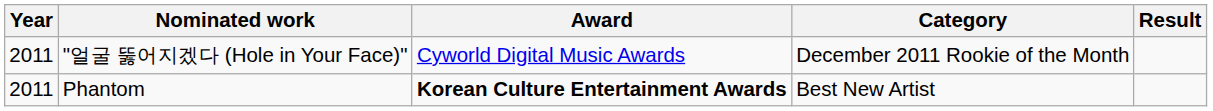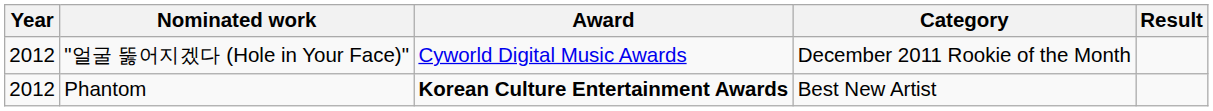 <table class="wikitable">
 <tr>
 <th>Year</th>
 <th>Nominated work</th>
 <th>Award</th>
 <th>Category</th>
 <th>Result</th>
 </tr>
 <tr>
-<td>2011</td>
+<td>2012</td>
 <td>"얼굴 뚫어지겠다 (Hole in Your Face)"</td>
 <td><a href='#'>Cyworld Digital Music Awards</a></td>
 <td>December 2011 Rookie of the Month</td>
 <td></td>
 </tr>
 <tr>
-<td>2011</td>
+<td>2012</td>
 <td>Phantom</td>
 <td><strong>Korean Culture Entertainment Awards</strong></td>
 <td>Best New Artist</td>
 <td></td>
 </tr>
 </table>
